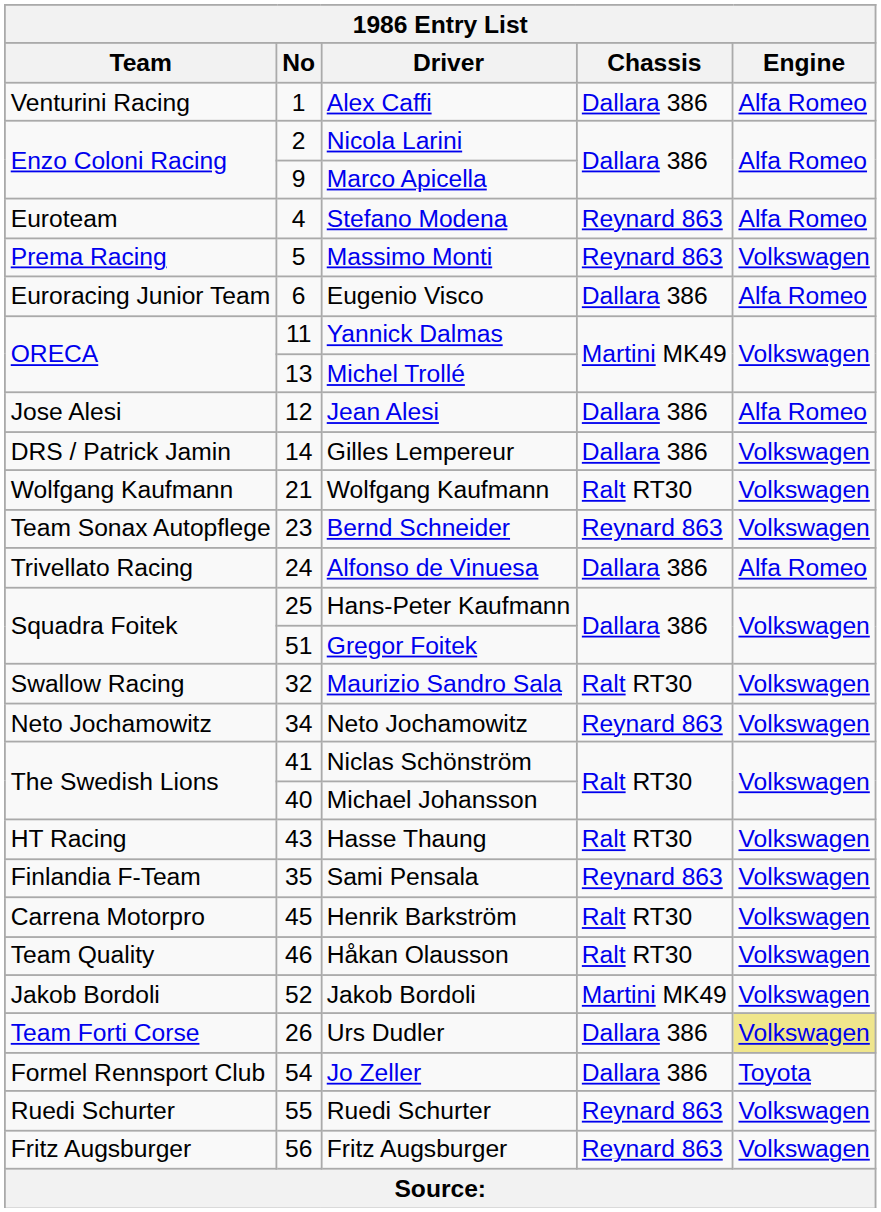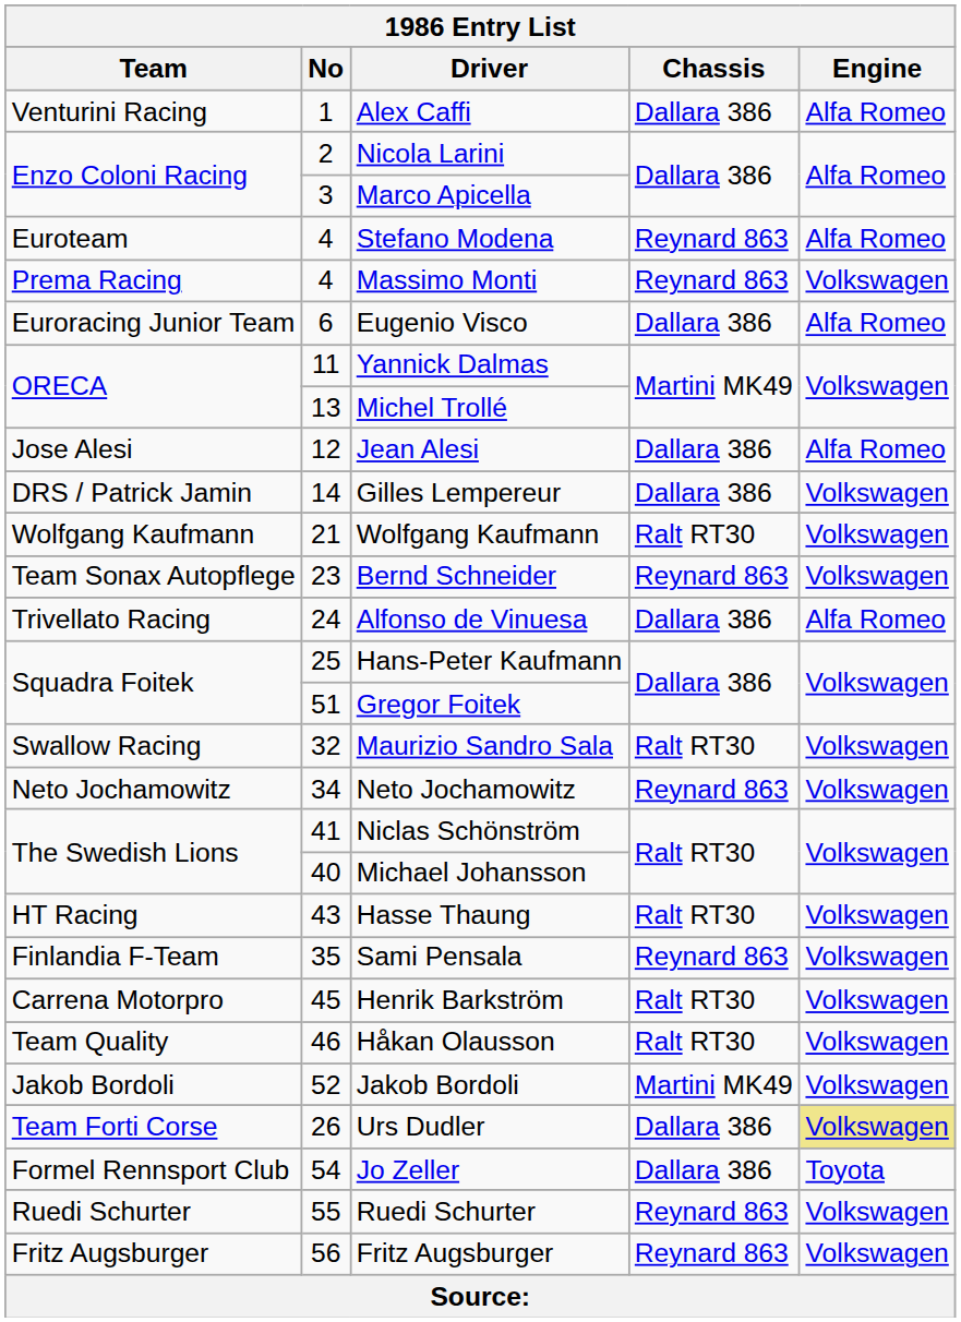 <table class="wikitable" style="font-size: 85%;">
 <tr>
 <th colspan=7>1986 Entry List</th>
 </tr>
 <tr>
 <th>Team</th>
 <th>No</th>
 <th>Driver</th>
 <th>Chassis</th>
 <th>Engine</th>
 </tr>
 <tr>
 <td>Venturini Racing</td>
 <td align="center">1</td>
 <td> <a href='#'>Alex Caffi</a></td>
 <td><a href='#'>Dallara</a> 386</td>
 <td><a href='#'>Alfa Romeo</a></td>
 </tr>
 <tr>
 <td rowspan=2><a href='#'>Enzo Coloni Racing</a></td>
 <td align="center">2</td>
 <td> <a href='#'>Nicola Larini</a></td>
 <td rowspan="2"><a href='#'>Dallara</a> 386</td>
 <td rowspan="2"><a href='#'>Alfa Romeo</a></td>
 </tr>
 <tr>
-<td align="center">9</td>
+<td align="center">3</td>
 <td> <a href='#'>Marco Apicella</a></td>
 </tr>
 <tr>
 <td>Euroteam</td>
 <td align="center">4</td>
 <td> <a href='#'>Stefano Modena</a></td>
 <td><a href='#'>Reynard 863</a></td>
 <td><a href='#'>Alfa Romeo</a></td>
 </tr>
 <tr>
 <td><a href='#'>Prema Racing</a></td>
-<td align="center">5</td>
+<td align="center">4</td>
 <td> <a href='#'>Massimo Monti</a></td>
 <td><a href='#'>Reynard 863</a></td>
 <td><a href='#'>Volkswagen</a></td>
 </tr>
 <tr>
 <td>Euroracing Junior Team</td>
 <td align="center">6</td>
 <td> Eugenio Visco</td>
 <td><a href='#'>Dallara</a> 386</td>
 <td><a href='#'>Alfa Romeo</a></td>
 </tr>
 <tr>
 <td rowspan=2><a href='#'>ORECA</a></td>
 <td align="center">11</td>
 <td> <a href='#'>Yannick Dalmas</a></td>
 <td rowspan="2"><a href='#'>Martini</a> MK49</td>
 <td rowspan="2"><a href='#'>Volkswagen</a></td>
 </tr>
 <tr>
 <td align="center">13</td>
 <td> <a href='#'>Michel Trollé</a></td>
 </tr>
 <tr>
 <td>Jose Alesi</td>
 <td align="center">12</td>
 <td> <a href='#'>Jean Alesi</a></td>
 <td><a href='#'>Dallara</a> 386</td>
 <td><a href='#'>Alfa Romeo</a></td>
 </tr>
 <tr>
 <td>DRS / Patrick Jamin</td>
 <td align="center">14</td>
 <td> Gilles Lempereur</td>
 <td><a href='#'>Dallara</a> 386</td>
 <td><a href='#'>Volkswagen</a></td>
 </tr>
 <tr>
 <td>Wolfgang Kaufmann</td>
 <td align="center">21</td>
 <td> Wolfgang Kaufmann</td>
 <td><a href='#'>Ralt</a> RT30</td>
 <td><a href='#'>Volkswagen</a></td>
 </tr>
 <tr>
 <td>Team Sonax Autopflege</td>
 <td align="center">23</td>
 <td> <a href='#'>Bernd Schneider</a></td>
 <td><a href='#'>Reynard 863</a></td>
 <td><a href='#'>Volkswagen</a></td>
 </tr>
 <tr>
 <td>Trivellato Racing</td>
 <td align="center">24</td>
 <td> <a href='#'>Alfonso de Vinuesa</a></td>
 <td><a href='#'>Dallara</a> 386</td>
 <td><a href='#'>Alfa Romeo</a></td>
 </tr>
 <tr>
 <td rowspan=2>Squadra Foitek</td>
 <td align="center">25</td>
 <td> Hans-Peter Kaufmann</td>
 <td rowspan="2"><a href='#'>Dallara</a> 386</td>
 <td rowspan="2"><a href='#'>Volkswagen</a></td>
 </tr>
 <tr>
 <td align="center">51</td>
 <td> <a href='#'>Gregor Foitek</a></td>
 </tr>
 <tr>
 <td>Swallow Racing</td>
 <td align="center">32</td>
 <td> <a href='#'>Maurizio Sandro Sala</a></td>
 <td><a href='#'>Ralt</a> RT30</td>
 <td><a href='#'>Volkswagen</a></td>
 </tr>
 <tr>
 <td>Neto Jochamowitz</td>
 <td align="center">34</td>
 <td> Neto Jochamowitz</td>
 <td><a href='#'>Reynard 863</a></td>
 <td><a href='#'>Volkswagen</a></td>
 </tr>
 <tr>
 <td rowspan=2>The Swedish Lions</td>
 <td align="center">41</td>
 <td> Niclas Schönström</td>
 <td rowspan="2"><a href='#'>Ralt</a> RT30</td>
 <td rowspan="2"><a href='#'>Volkswagen</a></td>
 </tr>
 <tr>
 <td align="center">40</td>
 <td> Michael Johansson</td>
 </tr>
 <tr>
 <td>HT Racing</td>
 <td align="center">43</td>
 <td> Hasse Thaung</td>
 <td><a href='#'>Ralt</a> RT30</td>
 <td><a href='#'>Volkswagen</a></td>
 </tr>
 <tr>
 <td>Finlandia F-Team</td>
 <td align="center">35</td>
 <td> Sami Pensala</td>
 <td><a href='#'>Reynard 863</a></td>
 <td><a href='#'>Volkswagen</a></td>
 </tr>
 <tr>
 <td>Carrena Motorpro</td>
 <td align="center">45</td>
 <td> Henrik Barkström</td>
 <td><a href='#'>Ralt</a> RT30</td>
 <td><a href='#'>Volkswagen</a></td>
 </tr>
 <tr>
 <td>Team Quality</td>
 <td align="center">46</td>
 <td> Håkan Olausson</td>
 <td><a href='#'>Ralt</a> RT30</td>
 <td><a href='#'>Volkswagen</a></td>
 </tr>
 <tr>
 <td>Jakob Bordoli</td>
 <td align="center">52</td>
 <td> Jakob Bordoli</td>
 <td><a href='#'>Martini</a> MK49</td>
 <td><a href='#'>Volkswagen</a></td>
 </tr>
 <tr>
 <td><a href='#'>Team Forti Corse</a></td>
 <td align="center">26</td>
 <td> Urs Dudler</td>
 <td><a href='#'>Dallara</a> 386</td>
 <td style="background: khaki;"><a href='#'>Volkswagen</a></td>
 </tr>
 <tr>
 <td>Formel Rennsport Club</td>
 <td align="center">54</td>
 <td> <a href='#'>Jo Zeller</a></td>
 <td><a href='#'>Dallara</a> 386</td>
 <td><a href='#'>Toyota</a></td>
 </tr>
 <tr>
 <td>Ruedi Schurter</td>
 <td align="center">55</td>
 <td> Ruedi Schurter</td>
 <td><a href='#'>Reynard 863</a></td>
 <td><a href='#'>Volkswagen</a></td>
 </tr>
 <tr>
 <td>Fritz Augsburger</td>
 <td align="center">56</td>
 <td> Fritz Augsburger</td>
 <td><a href='#'>Reynard 863</a></td>
 <td><a href='#'>Volkswagen</a></td>
 </tr>
 <tr>
 <th colspan=5>Source:</th>
 </tr>
 </table>
